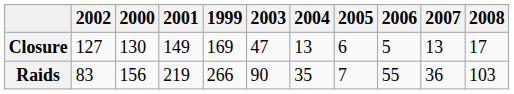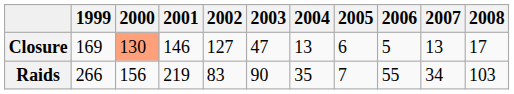 <table class="wikitable">
 <tr style="text-align:center; background:#f0f0f0;">
 <th style="text-align:center; background:#f0f0f0;"></th>
-<th>2002</th>
+<th>1999</th>
 <th>2000</th>
 <th>2001</th>
-<th>1999</th>
+<th>2002</th>
 <th>2003</th>
 <th>2004</th>
 <th>2005</th>
 <th>2006</th>
 <th>2007</th>
 <th>2008</th>
 </tr>
 <tr>
 <th>Closure</th>
+<td>169</td>
+<td style="background: lightsalmon;">130</td>
+<td>146</td>
 <td>127</td>
-<td>130</td>
-<td>149</td>
-<td>169</td>
 <td>47</td>
 <td>13</td>
 <td>6</td>
 <td>5</td>
 <td>13</td>
 <td>17</td>
 </tr>
 <tr>
 <th>Raids</th>
-<td>83</td>
+<td>266</td>
 <td>156</td>
 <td>219</td>
-<td>266</td>
+<td>83</td>
 <td>90</td>
 <td>35</td>
 <td>7</td>
 <td>55</td>
-<td>36</td>
+<td>34</td>
 <td>103</td>
 </tr>
 </table>
